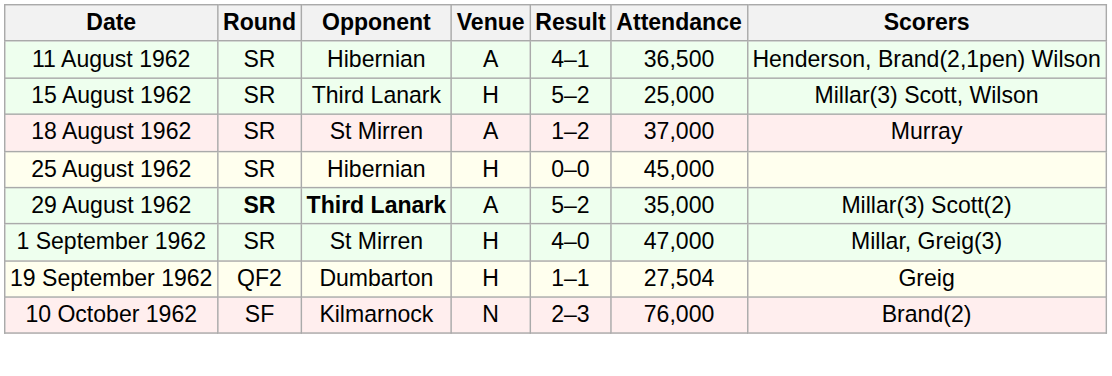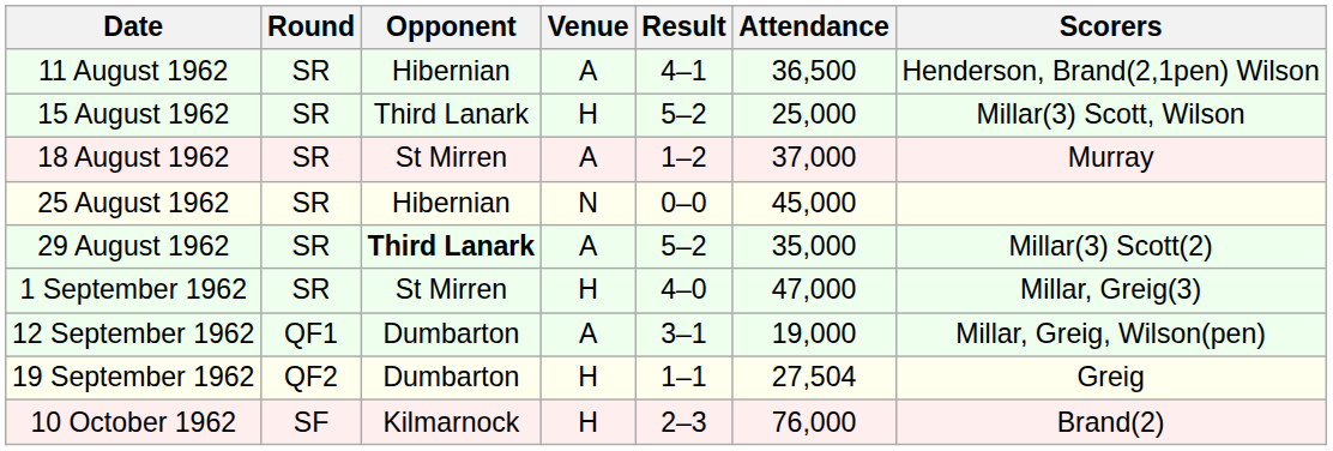 <table class="wikitable sortable" style="font-size:100%; text-align:center">
 <tr>
 <th>Date</th>
 <th>Round</th>
 <th>Opponent</th>
 <th>Venue</th>
 <th>Result</th>
 <th>Attendance</th>
 <th>Scorers</th>
 </tr>
 <tr bgcolor = "#EEFFEE">
 <td>11 August 1962</td>
 <td>SR</td>
 <td>Hibernian</td>
 <td>A</td>
 <td>4–1</td>
 <td>36,500</td>
 <td>Henderson, Brand(2,1pen) Wilson</td>
 </tr>
 <tr bgcolor = "#EEFFEE">
 <td>15 August 1962</td>
 <td>SR</td>
 <td>Third Lanark</td>
 <td>H</td>
 <td>5–2</td>
 <td>25,000</td>
 <td>Millar(3) Scott, Wilson</td>
 </tr>
 <tr bgcolor = "#FFEEEE">
 <td>18 August 1962</td>
 <td>SR</td>
 <td>St Mirren</td>
 <td>A</td>
 <td>1–2</td>
 <td>37,000</td>
 <td>Murray</td>
 </tr>
 <tr bgcolor = "#FFFFEE">
 <td>25 August 1962</td>
 <td>SR</td>
 <td>Hibernian</td>
-<td>H</td>
+<td>N</td>
 <td>0–0</td>
 <td>45,000</td>
 <td></td>
 </tr>
 <tr bgcolor = "#EEFFEE">
 <td>29 August 1962</td>
-<td><strong>SR</strong></td>
+<td>SR</td>
 <td><strong>Third Lanark</strong></td>
 <td>A</td>
 <td>5–2</td>
 <td>35,000</td>
 <td>Millar(3) Scott(2)</td>
 </tr>
 <tr bgcolor = "#EEFFEE">
 <td>1 September 1962</td>
 <td>SR</td>
 <td>St Mirren</td>
 <td>H</td>
 <td>4–0</td>
 <td>47,000</td>
 <td>Millar, Greig(3)</td>
 </tr>
+<tr bgcolor = "#EEFFEE">
+<td>12 September 1962</td>
+<td>QF1</td>
+<td>Dumbarton</td>
+<td>A</td>
+<td>3–1</td>
+<td>19,000</td>
+<td>Millar, Greig, Wilson(pen)</td>
+</tr>
 <tr bgcolor = "#FFFFEE">
 <td>19 September 1962</td>
 <td>QF2</td>
 <td>Dumbarton</td>
 <td>H</td>
 <td>1–1</td>
 <td>27,504</td>
 <td>Greig</td>
 </tr>
 <tr bgcolor = "#FFEEEE">
 <td>10 October 1962</td>
 <td>SF</td>
 <td>Kilmarnock</td>
-<td>N</td>
+<td>H</td>
 <td>2–3</td>
 <td>76,000</td>
 <td>Brand(2)</td>
 </tr>
 </table>
